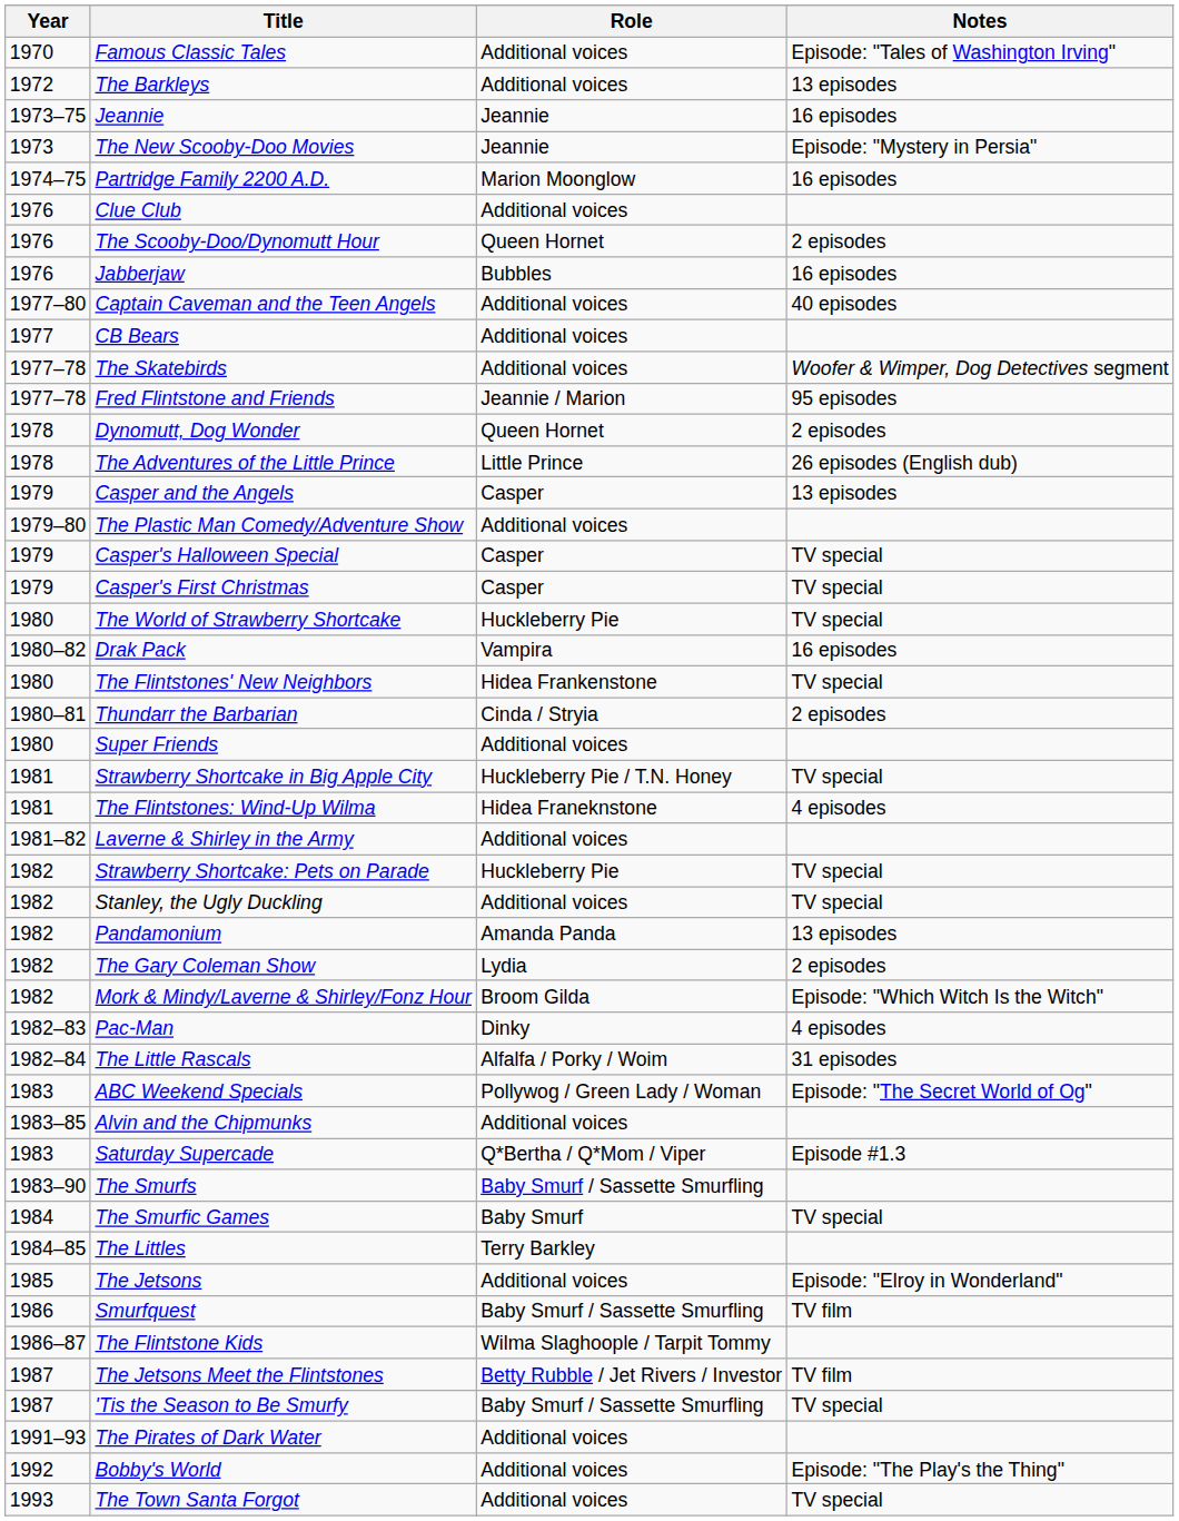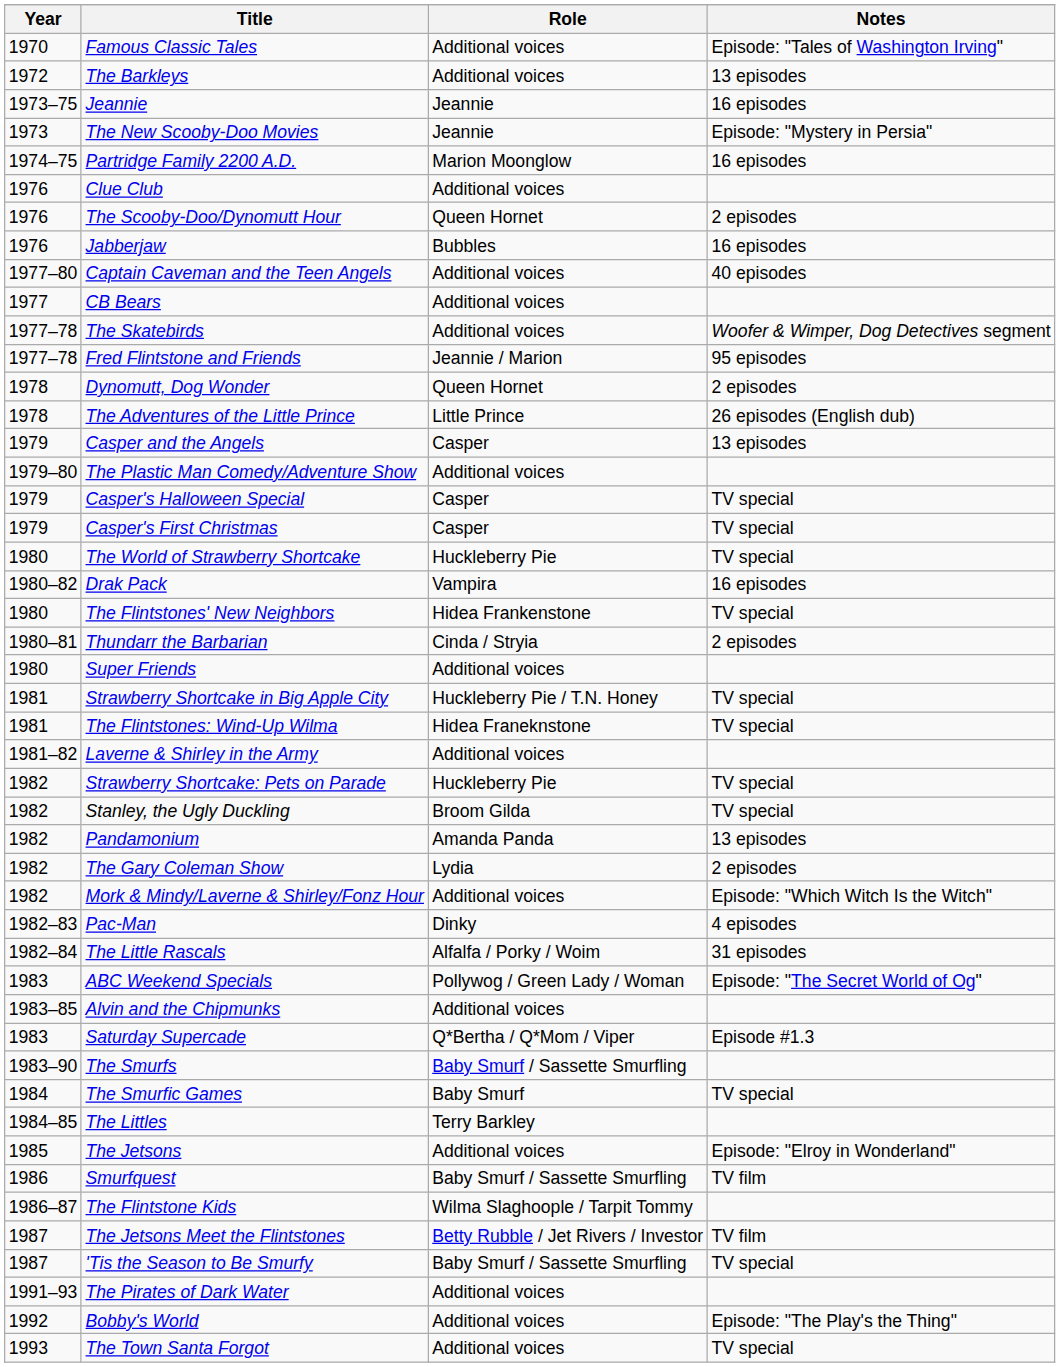 <table class="wikitable" style="font-size: 88%">
 <tr>
 </tr>
 <tr style="text-align:center;">
 <th>Year</th>
 <th>Title</th>
 <th>Role</th>
 <th>Notes</th>
 </tr>
 <tr>
 <td>1970</td>
 <td><em><a href='#'>Famous Classic Tales</a></em></td>
 <td>Additional voices</td>
 <td>Episode: "Tales of <a href='#'>Washington Irving</a>"</td>
 </tr>
 <tr>
 <td>1972</td>
 <td><em><a href='#'>The Barkleys</a></em></td>
 <td>Additional voices</td>
 <td>13 episodes</td>
 </tr>
 <tr>
 <td>1973–75</td>
 <td><em><a href='#'>Jeannie</a></em></td>
 <td>Jeannie</td>
 <td>16 episodes</td>
 </tr>
 <tr>
 <td>1973</td>
 <td><em><a href='#'>The New Scooby-Doo Movies</a></em></td>
 <td>Jeannie</td>
 <td>Episode: "Mystery in Persia"</td>
 </tr>
 <tr>
 <td>1974–75</td>
 <td><em><a href='#'>Partridge Family 2200 A.D.</a></em></td>
 <td>Marion Moonglow</td>
 <td>16 episodes</td>
 </tr>
 <tr>
 <td>1976</td>
 <td><em><a href='#'>Clue Club</a></em></td>
 <td>Additional voices</td>
 <td></td>
 </tr>
 <tr>
 <td>1976</td>
 <td><em><a href='#'>The Scooby-Doo/Dynomutt Hour</a></em></td>
 <td>Queen Hornet</td>
 <td>2 episodes</td>
 </tr>
 <tr>
 <td>1976</td>
 <td><em><a href='#'>Jabberjaw</a></em></td>
 <td>Bubbles</td>
 <td>16 episodes</td>
 </tr>
 <tr>
 <td>1977–80</td>
 <td><em><a href='#'>Captain Caveman and the Teen Angels</a></em></td>
 <td>Additional voices</td>
 <td>40 episodes</td>
 </tr>
 <tr>
 <td>1977</td>
 <td><em><a href='#'>CB Bears</a></em></td>
 <td>Additional voices</td>
 <td></td>
 </tr>
 <tr>
 <td>1977–78</td>
 <td><em><a href='#'>The Skatebirds</a></em></td>
 <td>Additional voices</td>
 <td><em>Woofer & Wimper, Dog Detectives</em> segment</td>
 </tr>
 <tr>
 <td>1977–78</td>
 <td><em><a href='#'>Fred Flintstone and Friends</a></em></td>
 <td>Jeannie / Marion</td>
 <td>95 episodes</td>
 </tr>
 <tr>
 <td>1978</td>
 <td><em><a href='#'>Dynomutt, Dog Wonder</a></em></td>
 <td>Queen Hornet</td>
 <td>2 episodes</td>
 </tr>
 <tr>
 <td>1978</td>
 <td><em><a href='#'>The Adventures of the Little Prince</a></em></td>
 <td>Little Prince</td>
 <td>26 episodes (English dub)</td>
 </tr>
 <tr>
 <td>1979</td>
 <td><em><a href='#'>Casper and the Angels</a></em></td>
 <td>Casper</td>
 <td>13 episodes</td>
 </tr>
 <tr>
 <td>1979–80</td>
 <td><em><a href='#'>The Plastic Man Comedy/Adventure Show</a></em></td>
 <td>Additional voices</td>
 <td></td>
 </tr>
 <tr>
 <td>1979</td>
 <td><em><a href='#'>Casper's Halloween Special</a></em></td>
 <td>Casper</td>
 <td>TV special</td>
 </tr>
 <tr>
 <td>1979</td>
 <td><em><a href='#'>Casper's First Christmas</a></em></td>
 <td>Casper</td>
 <td>TV special</td>
 </tr>
 <tr>
 <td>1980</td>
 <td><em><a href='#'>The World of Strawberry Shortcake</a></em></td>
 <td>Huckleberry Pie</td>
 <td>TV special</td>
 </tr>
 <tr>
 <td>1980–82</td>
 <td><em><a href='#'>Drak Pack</a></em></td>
 <td>Vampira</td>
 <td>16 episodes</td>
 </tr>
 <tr>
 <td>1980</td>
 <td><em><a href='#'>The Flintstones' New Neighbors</a></em></td>
 <td>Hidea Frankenstone</td>
 <td>TV special</td>
 </tr>
 <tr>
 <td>1980–81</td>
 <td><em><a href='#'>Thundarr the Barbarian</a></em></td>
 <td>Cinda / Stryia</td>
 <td>2 episodes</td>
 </tr>
 <tr>
 <td>1980</td>
 <td><em><a href='#'>Super Friends</a></em></td>
 <td>Additional voices</td>
 <td></td>
 </tr>
 <tr>
 <td>1981</td>
 <td><em><a href='#'>Strawberry Shortcake in Big Apple City</a></em></td>
 <td>Huckleberry Pie / T.N. Honey</td>
 <td>TV special</td>
 </tr>
 <tr>
 <td>1981</td>
 <td><em><a href='#'>The Flintstones: Wind-Up Wilma</a></em></td>
 <td>Hidea Franeknstone</td>
-<td>4 episodes</td>
+<td>TV special</td>
 </tr>
 <tr>
 <td>1981–82</td>
 <td><em><a href='#'>Laverne & Shirley in the Army</a></em></td>
 <td>Additional voices</td>
 <td></td>
 </tr>
 <tr>
 <td>1982</td>
 <td><em><a href='#'>Strawberry Shortcake: Pets on Parade</a></em></td>
 <td>Huckleberry Pie</td>
 <td>TV special</td>
 </tr>
 <tr>
 <td>1982</td>
 <td><em>Stanley, the Ugly Duckling</em></td>
-<td>Additional voices</td>
+<td>Broom Gilda</td>
 <td>TV special</td>
 </tr>
 <tr>
 <td>1982</td>
 <td><em><a href='#'>Pandamonium</a></em></td>
 <td>Amanda Panda</td>
 <td>13 episodes</td>
 </tr>
 <tr>
 <td>1982</td>
 <td><em><a href='#'>The Gary Coleman Show</a></em></td>
 <td>Lydia</td>
 <td>2 episodes</td>
 </tr>
 <tr>
 <td>1982</td>
 <td><em><a href='#'>Mork & Mindy/Laverne & Shirley/Fonz Hour</a></em></td>
-<td>Broom Gilda</td>
+<td>Additional voices</td>
 <td>Episode: "Which Witch Is the Witch"</td>
 </tr>
 <tr>
 <td>1982–83</td>
 <td><em><a href='#'>Pac-Man</a></em></td>
 <td>Dinky</td>
 <td>4 episodes</td>
 </tr>
 <tr>
 <td>1982–84</td>
 <td><em><a href='#'>The Little Rascals</a></em></td>
 <td>Alfalfa / Porky / Woim</td>
 <td>31 episodes</td>
 </tr>
 <tr>
 <td>1983</td>
 <td><em><a href='#'>ABC Weekend Specials</a></em></td>
 <td>Pollywog / Green Lady / Woman</td>
 <td>Episode: "<a href='#'>The Secret World of Og</a>"</td>
 </tr>
 <tr>
 <td>1983–85</td>
 <td><em><a href='#'>Alvin and the Chipmunks</a></em></td>
 <td>Additional voices</td>
 <td></td>
 </tr>
 <tr>
 <td>1983</td>
 <td><em><a href='#'>Saturday Supercade</a></em></td>
 <td>Q*Bertha / Q*Mom / Viper</td>
 <td>Episode #1.3</td>
 </tr>
 <tr>
 <td>1983–90</td>
 <td><em><a href='#'>The Smurfs</a></em></td>
 <td><a href='#'>Baby Smurf</a> / Sassette Smurfling</td>
 <td></td>
 </tr>
 <tr>
 <td>1984</td>
 <td><em><a href='#'>The Smurfic Games</a></em></td>
 <td>Baby Smurf</td>
 <td>TV special</td>
 </tr>
 <tr>
 <td>1984–85</td>
 <td><em><a href='#'>The Littles</a></em></td>
 <td>Terry Barkley</td>
 <td></td>
 </tr>
 <tr>
 <td>1985</td>
 <td><em><a href='#'>The Jetsons</a></em></td>
 <td>Additional voices</td>
 <td>Episode: "Elroy in Wonderland"</td>
 </tr>
 <tr>
 <td>1986</td>
 <td><em><a href='#'>Smurfquest</a></em></td>
 <td>Baby Smurf / Sassette Smurfling</td>
 <td>TV film</td>
 </tr>
 <tr>
 <td>1986–87</td>
 <td><em><a href='#'>The Flintstone Kids</a></em></td>
 <td>Wilma Slaghoople / Tarpit Tommy</td>
 <td></td>
 </tr>
 <tr>
 <td>1987</td>
 <td><em><a href='#'>The Jetsons Meet the Flintstones</a></em></td>
 <td><a href='#'>Betty Rubble</a> / Jet Rivers / Investor</td>
 <td>TV film</td>
 </tr>
 <tr>
 <td>1987</td>
 <td><em><a href='#'>'Tis the Season to Be Smurfy</a></em></td>
 <td>Baby Smurf / Sassette Smurfling</td>
 <td>TV special</td>
 </tr>
 <tr>
 <td>1991–93</td>
 <td><em><a href='#'>The Pirates of Dark Water</a></em></td>
 <td>Additional voices</td>
 <td></td>
 </tr>
 <tr>
 <td>1992</td>
 <td><em><a href='#'>Bobby's World</a></em></td>
 <td>Additional voices</td>
 <td>Episode: "The Play's the Thing"</td>
 </tr>
 <tr>
 <td>1993</td>
 <td><em><a href='#'>The Town Santa Forgot</a></em></td>
 <td>Additional voices</td>
 <td>TV special</td>
 </tr>
 </table>
